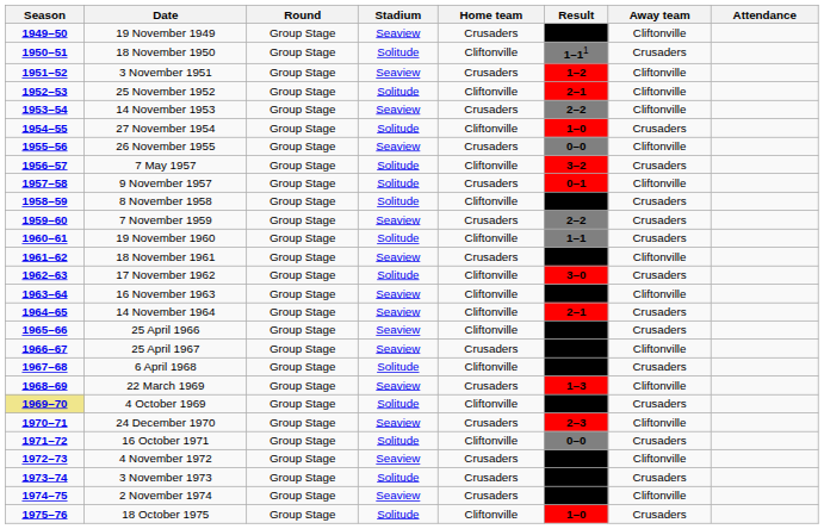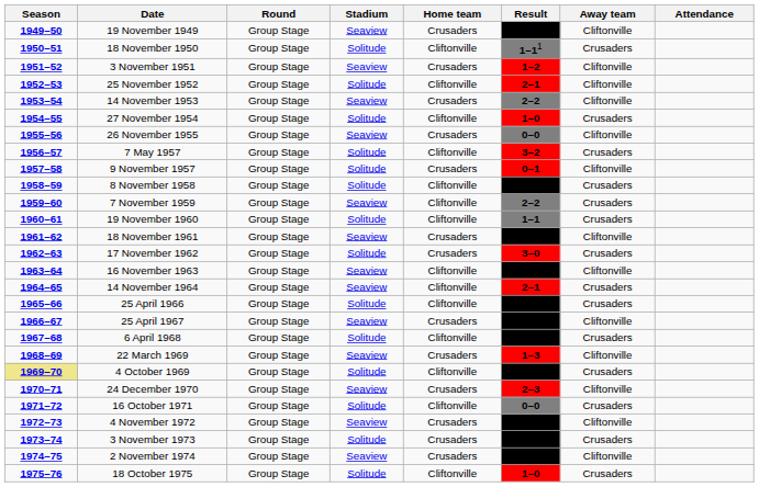 <table class="wikitable" style="text-align: center; width: 75%; font-size: 85%">
 <tr>
 <th>Season</th>
 <th>Date</th>
 <th>Round</th>
 <th>Stadium</th>
 <th>Home team</th>
 <th>Result</th>
 <th>Away team</th>
 <th>Attendance</th>
 </tr>
 <tr>
 <td><strong><a href='#'>1949–50</a></strong></td>
 <td>19 November 1949</td>
 <td>Group Stage</td>
 <td><a href='#'>Seaview</a></td>
 <td>Crusaders</td>
 <td style="text-align: center;" bgcolor=black><span><strong>3–1</strong></span></td>
 <td>Cliftonville</td>
 <td></td>
 </tr>
 <tr>
 <td><strong><a href='#'>1950–51</a></strong></td>
 <td>18 November 1950</td>
 <td>Group Stage</td>
 <td><a href='#'>Solitude</a></td>
 <td>Cliftonville</td>
 <td style="text-align: center;" bgcolor=808080><span><strong>1–1</strong><sup>1</sup></span></td>
 <td>Crusaders</td>
 <td></td>
 </tr>
 <tr>
 <td><strong><a href='#'>1951–52</a></strong></td>
 <td>3 November 1951</td>
 <td>Group Stage</td>
 <td><a href='#'>Seaview</a></td>
 <td>Crusaders</td>
 <td style="text-align: center;" bgcolor=red><span><strong>1–2</strong></span></td>
 <td>Cliftonville</td>
 <td></td>
 </tr>
 <tr>
 <td><strong><a href='#'>1952–53</a></strong></td>
 <td>25 November 1952</td>
 <td>Group Stage</td>
 <td><a href='#'>Solitude</a></td>
 <td>Cliftonville</td>
 <td style="text-align: center;" bgcolor=red><span><strong>2–1</strong></span></td>
 <td>Cliftonville</td>
 <td></td>
 </tr>
 <tr>
 <td><strong><a href='#'>1953–54</a></strong></td>
 <td>14 November 1953</td>
 <td>Group Stage</td>
 <td><a href='#'>Seaview</a></td>
 <td>Crusaders</td>
 <td style="text-align: center;" bgcolor=808080><span><strong>2–2</strong></span></td>
 <td>Cliftonville</td>
 <td></td>
 </tr>
 <tr>
 <td><strong><a href='#'>1954–55</a></strong></td>
 <td>27 November 1954</td>
 <td>Group Stage</td>
 <td><a href='#'>Solitude</a></td>
 <td>Cliftonville</td>
 <td style="text-align: center;" bgcolor=red><span><strong>1–0</strong></span></td>
 <td>Crusaders</td>
 <td></td>
 </tr>
 <tr>
 <td><strong><a href='#'>1955–56</a></strong></td>
 <td>26 November 1955</td>
 <td>Group Stage</td>
 <td><a href='#'>Seaview</a></td>
 <td>Crusaders</td>
 <td style="text-align: center;" bgcolor=808080><span><strong>0–0</strong></span></td>
 <td>Cliftonville</td>
 <td></td>
 </tr>
 <tr>
 <td><strong><a href='#'>1956–57</a></strong></td>
 <td>7 May 1957</td>
 <td>Group Stage</td>
 <td><a href='#'>Solitude</a></td>
 <td>Cliftonville</td>
 <td style="text-align: center;" bgcolor=red><span><strong>3–2</strong></span></td>
 <td>Crusaders</td>
 <td></td>
 </tr>
 <tr>
 <td><strong><a href='#'>1957–58</a></strong></td>
 <td>9 November 1957</td>
 <td>Group Stage</td>
 <td><a href='#'>Solitude</a></td>
 <td>Crusaders</td>
 <td style="text-align: center;" bgcolor=red><span><strong>0–1</strong></span></td>
 <td>Cliftonville</td>
 <td></td>
 </tr>
 <tr>
 <td><strong><a href='#'>1958–59</a></strong></td>
 <td>8 November 1958</td>
 <td>Group Stage</td>
 <td><a href='#'>Solitude</a></td>
 <td>Cliftonville</td>
 <td style="text-align: center;" bgcolor=black><span><strong>2–3</strong></span></td>
 <td>Crusaders</td>
 <td></td>
 </tr>
 <tr>
 <td><strong><a href='#'>1959–60</a></strong></td>
 <td>7 November 1959</td>
 <td>Group Stage</td>
 <td><a href='#'>Seaview</a></td>
-<td>Crusaders</td>
+<td>Cliftonville</td>
 <td style="text-align: center;" bgcolor=808080><span><strong>2–2</strong></span></td>
 <td>Crusaders</td>
 <td></td>
 </tr>
 <tr>
 <td><strong><a href='#'>1960–61</a></strong></td>
 <td>19 November 1960</td>
 <td>Group Stage</td>
 <td><a href='#'>Solitude</a></td>
 <td>Cliftonville</td>
 <td style="text-align: center;" bgcolor=808080><span><strong>1–1</strong></span></td>
 <td>Crusaders</td>
 <td></td>
 </tr>
 <tr>
 <td><strong><a href='#'>1961–62</a></strong></td>
 <td>18 November 1961</td>
 <td>Group Stage</td>
 <td><a href='#'>Seaview</a></td>
 <td>Crusaders</td>
 <td style="text-align: center;" bgcolor=black><span><strong>3–0</strong></span></td>
 <td>Cliftonville</td>
 <td></td>
 </tr>
 <tr>
 <td><strong><a href='#'>1962–63</a></strong></td>
 <td>17 November 1962</td>
 <td>Group Stage</td>
 <td><a href='#'>Solitude</a></td>
-<td>Cliftonville</td>
+<td>Crusaders</td>
 <td style="text-align: center;" bgcolor=red><span><strong>3–0</strong></span></td>
 <td>Crusaders</td>
 <td></td>
 </tr>
 <tr>
 <td><strong><a href='#'>1963–64</a></strong></td>
 <td>16 November 1963</td>
 <td>Group Stage</td>
 <td><a href='#'>Seaview</a></td>
 <td>Cliftonville</td>
 <td style="text-align: center;" bgcolor=black><span><strong>5–0</strong></span></td>
 <td>Cliftonville</td>
 <td></td>
 </tr>
 <tr>
 <td><strong><a href='#'>1964–65</a></strong></td>
 <td>14 November 1964</td>
 <td>Group Stage</td>
 <td><a href='#'>Seaview</a></td>
 <td>Cliftonville</td>
 <td style="text-align: center;" bgcolor=red><span><strong>2–1</strong></span></td>
 <td>Crusaders</td>
 <td></td>
 </tr>
 <tr>
 <td><strong><a href='#'>1965–66</a></strong></td>
 <td>25 April 1966</td>
 <td>Group Stage</td>
-<td><a href='#'>Seaview</a></td>
+<td><a href='#'>Solitude</a></td>
 <td>Cliftonville</td>
 <td style="text-align: center;" bgcolor=black><span><strong>1–2</strong></span></td>
 <td>Crusaders</td>
 <td></td>
 </tr>
 <tr>
 <td><strong><a href='#'>1966–67</a></strong></td>
 <td>25 April 1967</td>
 <td>Group Stage</td>
 <td><a href='#'>Seaview</a></td>
 <td>Crusaders</td>
 <td style="text-align: center;" bgcolor=black><span><strong>6–1</strong></span></td>
 <td>Cliftonville</td>
 <td></td>
 </tr>
 <tr>
 <td><strong><a href='#'>1967–68</a></strong></td>
 <td>6 April 1968</td>
 <td>Group Stage</td>
 <td><a href='#'>Solitude</a></td>
 <td>Cliftonville</td>
 <td style="text-align: center;" bgcolor=black><span><strong>1–3</strong></span></td>
 <td>Crusaders</td>
 <td></td>
 </tr>
 <tr>
 <td><strong><a href='#'>1968–69</a></strong></td>
 <td>22 March 1969</td>
 <td>Group Stage</td>
 <td><a href='#'>Seaview</a></td>
 <td>Crusaders</td>
 <td style="text-align: center;" bgcolor=red><span><strong>1–3</strong></span></td>
 <td>Cliftonville</td>
 <td></td>
 </tr>
 <tr>
 <td style="background: khaki;"><strong><a href='#'>1969–70</a></strong></td>
 <td>4 October 1969</td>
 <td>Group Stage</td>
 <td><a href='#'>Solitude</a></td>
 <td>Cliftonville</td>
 <td style="text-align: center;" bgcolor=black><span><strong>1–5</strong></span></td>
 <td>Crusaders</td>
 <td></td>
 </tr>
 <tr>
 <td><strong><a href='#'>1970–71</a></strong></td>
 <td>24 December 1970</td>
 <td>Group Stage</td>
 <td><a href='#'>Seaview</a></td>
 <td>Crusaders</td>
 <td style="text-align: center;" bgcolor=red><span><strong>2–3</strong></span></td>
 <td>Cliftonville</td>
 <td></td>
 </tr>
 <tr>
 <td><strong><a href='#'>1971–72</a></strong></td>
 <td>16 October 1971</td>
 <td>Group Stage</td>
 <td><a href='#'>Solitude</a></td>
 <td>Cliftonville</td>
 <td style="text-align: center;" bgcolor=808080><span><strong>0–0</strong></span></td>
 <td>Crusaders</td>
 <td></td>
 </tr>
 <tr>
 <td><strong><a href='#'>1972–73</a></strong></td>
 <td>4 November 1972</td>
 <td>Group Stage</td>
 <td><a href='#'>Seaview</a></td>
 <td>Crusaders</td>
 <td style="text-align: center;" bgcolor=black><span><strong>8–0</strong></span></td>
 <td>Cliftonville</td>
 <td></td>
 </tr>
 <tr>
 <td><strong><a href='#'>1973–74</a></strong></td>
 <td>3 November 1973</td>
 <td>Group Stage</td>
 <td><a href='#'>Solitude</a></td>
 <td>Crusaders</td>
 <td style="text-align: center;" bgcolor=black><span><strong>1–4</strong></span></td>
 <td>Crusaders</td>
 <td></td>
 </tr>
 <tr>
 <td><strong><a href='#'>1974–75</a></strong></td>
 <td>2 November 1974</td>
 <td>Group Stage</td>
 <td><a href='#'>Seaview</a></td>
 <td>Crusaders</td>
 <td style="text-align: center;" bgcolor=black><span><strong>2–0</strong></span></td>
 <td>Cliftonville</td>
 <td></td>
 </tr>
 <tr>
 <td><strong><a href='#'>1975–76</a></strong></td>
 <td>18 October 1975</td>
 <td>Group Stage</td>
 <td><a href='#'>Solitude</a></td>
 <td>Cliftonville</td>
 <td style="text-align: center;" bgcolor=red><span><strong>1–0</strong></span></td>
 <td>Crusaders</td>
 <td></td>
 </tr>
 </table>
